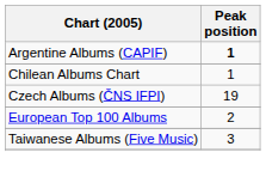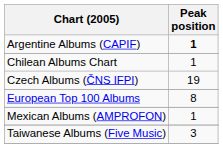 <table class="wikitable sortable">
 <tr>
 <th>Chart (2005)</th>
 <th>Peak<br>position</th>
 </tr>
 <tr>
 <td>Argentine Albums (<a href='#'>CAPIF</a>)</td>
 <td style="text-align:center;"><strong>1</strong></td>
 </tr>
 <tr>
 </tr>
 <tr>
 </tr>
 <tr>
 </tr>
 <tr>
 <td>Chilean Albums Chart</td>
 <td style="text-align:center;">1</td>
 </tr>
 <tr>
 <td>Czech Albums (<a href='#'>ČNS IFPI</a>)</td>
 <td style="text-align:center;">19</td>
 </tr>
 <tr>
 </tr>
 <tr>
 <td><a href='#'>European Top 100 Albums</a></td>
-<td style="text-align:center;">2</td>
+<td style="text-align:center;">8</td>
 </tr>
 <tr>
 </tr>
 <tr>
 </tr>
 <tr>
 </tr>
 <tr>
 </tr>
 <tr>
+</tr>
+<tr>
+<td>Mexican Albums (<a href='#'>AMPROFON</a>)</td>
+<td style="text-align:center;">1</td>
 </tr>
 <tr>
 </tr>
 <tr>
 </tr>
 <tr>
 </tr>
 <tr>
 </tr>
 <tr>
 <td>Taiwanese Albums (<a href='#'>Five Music</a>)</td>
 <td style="text-align:center;">3</td>
 </tr>
 <tr>
 </tr>
 <tr>
 </tr>
 <tr>
 </tr>
 </table>
